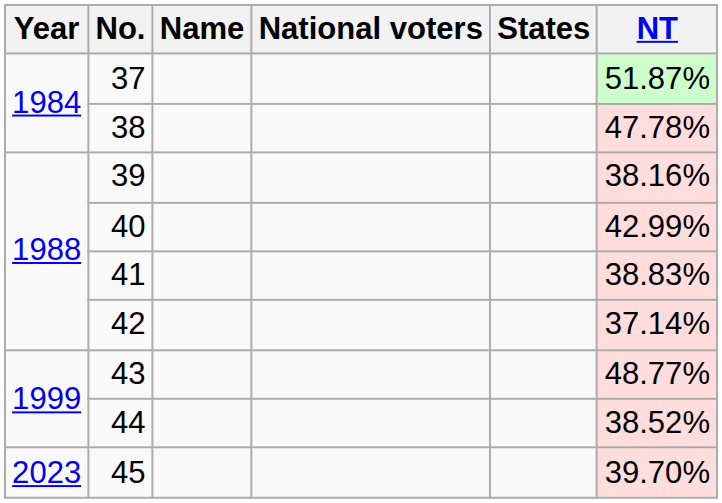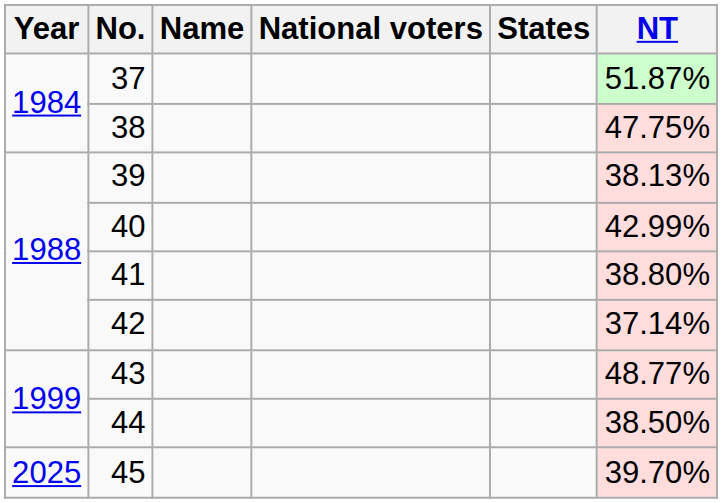 <table class="wikitable sortable">
 <tr>
 <th align="left">Year</th>
 <th align="right">No.</th>
 <th align="left">Name</th>
 <th>National voters</th>
 <th>States</th>
 <th align="center"><a href='#'>NT</a></th>
 </tr>
 <tr>
 <td rowspan="2"><a href='#'>1984</a></td>
 <td align="right">37</td>
 <td></td>
 <td></td>
 <td></td>
 <td style="background: #CFC; vertical-align: middle; text-align: center">51.87%</td>
 </tr>
 <tr>
 <td align="right">38</td>
 <td></td>
 <td></td>
 <td></td>
-<td style="background: #FDD; vertical-align: middle; text-align: center">47.78%</td>
+<td style="background: #FDD; vertical-align: middle; text-align: center">47.75%</td>
 </tr>
 <tr>
 <td rowspan="4"><a href='#'>1988</a></td>
 <td align="right">39</td>
 <td></td>
 <td></td>
 <td></td>
-<td style="background: #FDD; vertical-align: middle; text-align: center">38.16%</td>
+<td style="background: #FDD; vertical-align: middle; text-align: center">38.13%</td>
 </tr>
 <tr>
 <td align="right">40</td>
 <td></td>
 <td></td>
 <td></td>
 <td style="background: #FDD; vertical-align: middle; text-align: center">42.99%</td>
 </tr>
 <tr>
 <td align="right">41</td>
 <td></td>
 <td></td>
 <td></td>
-<td style="background: #FDD; vertical-align: middle; text-align: center">38.83%</td>
+<td style="background: #FDD; vertical-align: middle; text-align: center">38.80%</td>
 </tr>
 <tr>
 <td align="right">42</td>
 <td></td>
 <td></td>
 <td></td>
 <td style="background: #FDD; vertical-align: middle; text-align: center">37.14%</td>
 </tr>
 <tr>
 <td rowspan="2"><a href='#'>1999</a></td>
 <td align="right">43</td>
 <td></td>
 <td></td>
 <td></td>
 <td style="background: #FDD; vertical-align: middle; text-align: center">48.77%</td>
 </tr>
 <tr>
 <td align="right">44</td>
 <td></td>
 <td></td>
 <td></td>
-<td style="background: #FDD; vertical-align: middle; text-align: center">38.52%</td>
+<td style="background: #FDD; vertical-align: middle; text-align: center">38.50%</td>
 </tr>
 <tr>
-<td><a href='#'>2023</a></td>
+<td><a href='#'>2025</a></td>
 <td align="right">45</td>
 <td></td>
 <td></td>
 <td></td>
 <td style="background: #FDD; vertical-align: middle; text-align: center">39.70%</td>
 </tr>
 </table>
